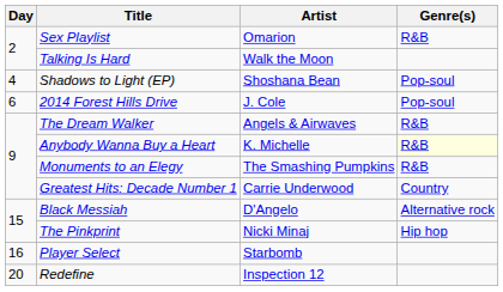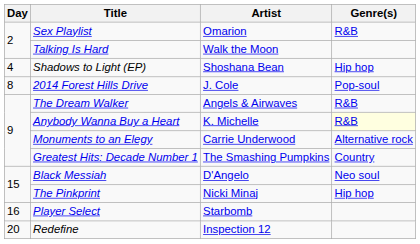 <table class="wikitable" style="text-align: left;">
 <tr>
 <th>Day</th>
 <th>Title</th>
 <th>Artist</th>
 <th>Genre(s)</th>
 </tr>
 <tr>
 <td rowspan="2">2</td>
 <td><em><a href='#'>Sex Playlist</a></em></td>
 <td><a href='#'>Omarion</a></td>
 <td><a href='#'>R&B</a></td>
 </tr>
 <tr>
 <td><em><a href='#'>Talking Is Hard</a></em></td>
 <td><a href='#'>Walk the Moon</a></td>
 <td></td>
 </tr>
 <tr>
 <td>4</td>
 <td><em>Shadows to Light (EP)</em></td>
 <td><a href='#'>Shoshana Bean</a></td>
-<td><a href='#'>Pop-soul</a></td>
+<td><a href='#'>Hip hop</a></td>
 </tr>
 <tr>
-<td>6</td>
+<td>8</td>
 <td><em><a href='#'>2014 Forest Hills Drive</a></em></td>
 <td><a href='#'>J. Cole</a></td>
 <td><a href='#'>Pop-soul</a></td>
 </tr>
 <tr>
 <td rowspan="4">9</td>
 <td><em><a href='#'>The Dream Walker</a></em></td>
 <td><a href='#'>Angels & Airwaves</a></td>
 <td><a href='#'>R&B</a></td>
 </tr>
 <tr>
 <td><em><a href='#'>Anybody Wanna Buy a Heart</a></em></td>
 <td><a href='#'>K. Michelle</a></td>
 <td style="background: lightyellow;"><a href='#'>R&B</a></td>
 </tr>
 <tr>
 <td><em><a href='#'>Monuments to an Elegy</a></em></td>
-<td><a href='#'>The Smashing Pumpkins</a></td>
-<td><a href='#'>R&B</a></td>
+<td><a href='#'>Carrie Underwood</a></td>
+<td><a href='#'>Alternative rock</a></td>
 </tr>
 <tr>
 <td><em><a href='#'>Greatest Hits: Decade Number 1</a></em></td>
-<td><a href='#'>Carrie Underwood</a></td>
+<td><a href='#'>The Smashing Pumpkins</a></td>
 <td><a href='#'>Country</a></td>
 </tr>
 <tr>
 <td rowspan="2">15</td>
 <td><em><a href='#'>Black Messiah</a></em></td>
 <td><a href='#'>D'Angelo</a></td>
-<td><a href='#'>Alternative rock</a></td>
+<td><a href='#'>Neo soul</a></td>
 </tr>
 <tr>
 <td><em><a href='#'>The Pinkprint</a></em></td>
 <td><a href='#'>Nicki Minaj</a></td>
 <td><a href='#'>Hip hop</a></td>
 </tr>
 <tr>
 <td>16</td>
 <td><em><a href='#'>Player Select</a></em></td>
 <td><a href='#'>Starbomb</a></td>
 <td></td>
 </tr>
 <tr>
 <td>20</td>
 <td><em>Redefine</em></td>
 <td><a href='#'>Inspection 12</a></td>
 <td></td>
 </tr>
 </table>
